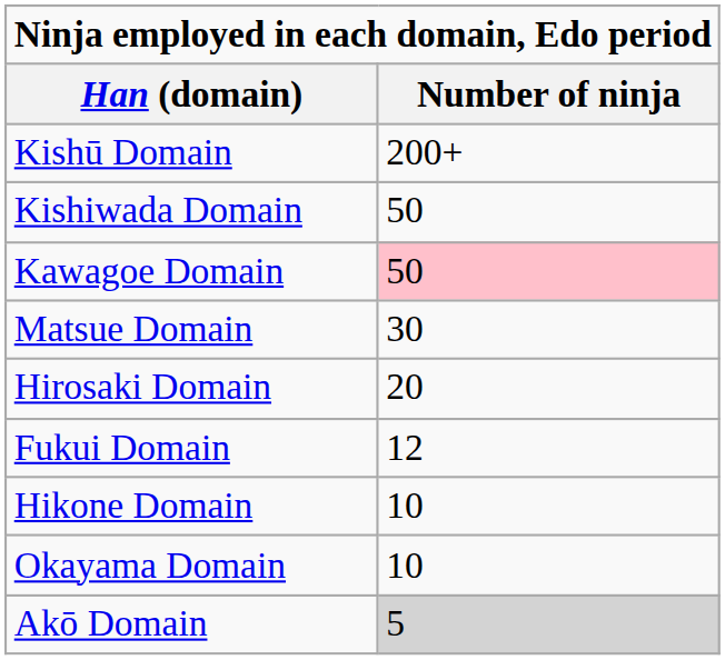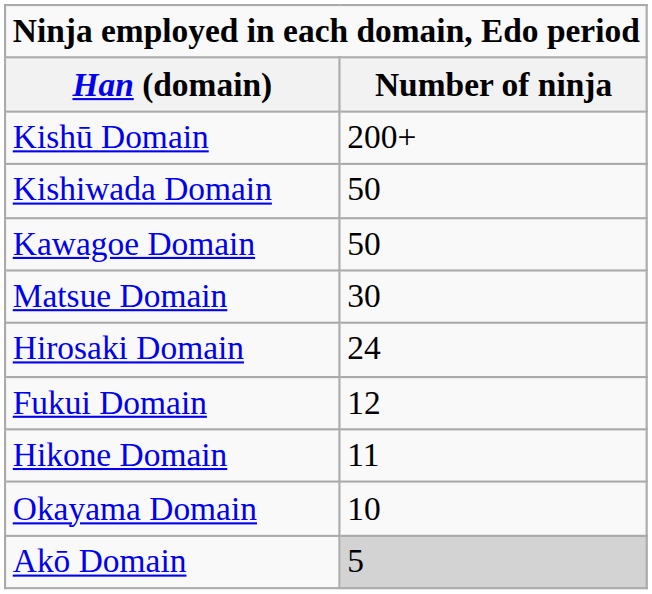 <table class="wikitable sortable">
 <tr>
 <td colspan="2"><strong>Ninja employed in each domain, Edo period</strong></td>
 </tr>
 <tr>
 <th><em><a href='#'>Han</a></em> (domain)</th>
 <th>Number of ninja</th>
 </tr>
 <tr>
 <td><a href='#'>Kishū Domain</a></td>
 <td>200+</td>
 </tr>
 <tr>
 <td><a href='#'>Kishiwada Domain</a></td>
 <td>50</td>
 </tr>
 <tr>
 <td><a href='#'>Kawagoe Domain</a></td>
-<td style="background: pink;">50</td>
+<td>50</td>
 </tr>
 <tr>
 <td><a href='#'>Matsue Domain</a></td>
 <td>30</td>
 </tr>
 <tr>
 <td><a href='#'>Hirosaki Domain</a></td>
-<td>20</td>
+<td>24</td>
 </tr>
 <tr>
 <td><a href='#'>Fukui Domain</a></td>
 <td>12</td>
 </tr>
 <tr>
 <td><a href='#'>Hikone Domain</a></td>
-<td>10</td>
+<td>11</td>
 </tr>
 <tr>
 <td><a href='#'>Okayama Domain</a></td>
 <td>10</td>
 </tr>
 <tr>
 <td><a href='#'>Akō Domain</a></td>
 <td style="background: lightgrey;">5</td>
 </tr>
 </table>
